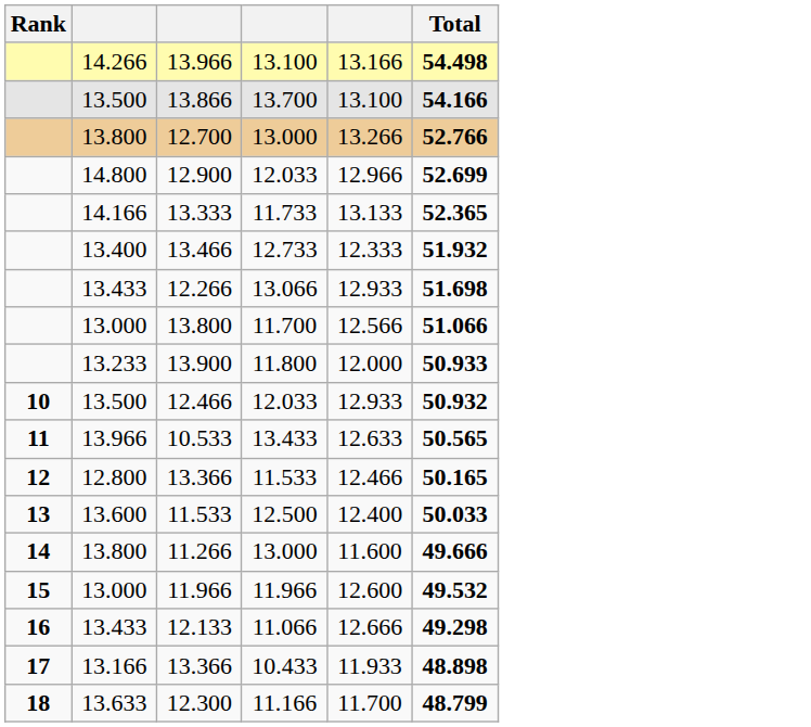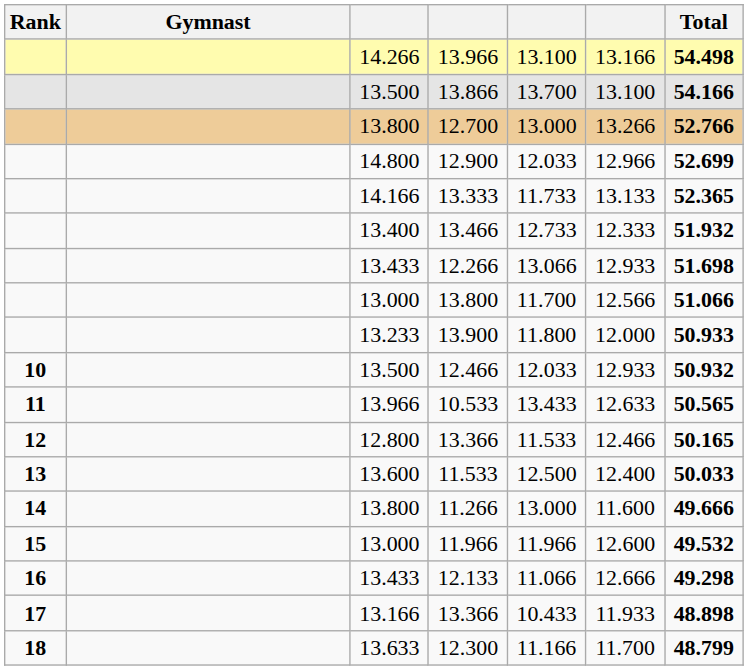 <table class="wikitable sortable" style="text-align:center; font-size:100%">
 <tr>
 <th scope="col" style="width:15px;">Rank</th>
+<th scope="col" style="width:200px;">Gymnast</th>
 <th scope="col" style="width:50px;"></th>
 <th scope="col" style="width:50px;"></th>
 <th scope="col" style="width:50px;"></th>
 <th scope="col" style="width:50px;"></th>
 <th scope="col" style="width:50px;">Total</th>
 </tr>
 <tr style="background:#fffcaf;">
 <td scope="row" style="text-align:center;"><strong></strong></td>
+<td style="text-align:left;"></td>
 <td>14.266</td>
 <td>13.966</td>
 <td>13.100</td>
 <td>13.166</td>
 <td><strong>54.498</strong></td>
 </tr>
 <tr style="background:#e5e5e5;">
 <td scope="row" style="text-align:center;"><strong></strong></td>
+<td style="text-align:left;"></td>
 <td>13.500</td>
 <td>13.866</td>
 <td>13.700</td>
 <td>13.100</td>
 <td><strong>54.166</strong></td>
 </tr>
 <tr style="background:#ec9;">
 <td scope="row" style="text-align:center;"><strong></strong></td>
+<td style="text-align:left;"></td>
 <td>13.800</td>
 <td>12.700</td>
 <td>13.000</td>
 <td>13.266</td>
 <td><strong>52.766</strong></td>
 </tr>
 <tr>
 <td scope="row" style="text-align:center;"><strong></strong></td>
+<td style="text-align:left;"></td>
 <td>14.800</td>
 <td>12.900</td>
 <td>12.033</td>
 <td>12.966</td>
 <td><strong>52.699</strong></td>
 </tr>
 <tr>
 <td scope="row" style="text-align:center;"><strong></strong></td>
+<td style="text-align:left;"></td>
 <td>14.166</td>
 <td>13.333</td>
 <td>11.733</td>
 <td>13.133</td>
 <td><strong>52.365</strong></td>
 </tr>
 <tr>
 <td scope="row" style="text-align:center;"><strong></strong></td>
+<td style="text-align:left;"></td>
 <td>13.400</td>
 <td>13.466</td>
 <td>12.733</td>
 <td>12.333</td>
 <td><strong>51.932</strong></td>
 </tr>
 <tr>
 <td scope="row" style="text-align:center;"><strong></strong></td>
+<td style="text-align:left;"></td>
 <td>13.433</td>
 <td>12.266</td>
 <td>13.066</td>
 <td>12.933</td>
 <td><strong>51.698</strong></td>
 </tr>
 <tr>
 <td scope="row" style="text-align:center;"><strong></strong></td>
+<td style="text-align:left;"></td>
 <td>13.000</td>
 <td>13.800</td>
 <td>11.700</td>
 <td>12.566</td>
 <td><strong>51.066</strong></td>
 </tr>
 <tr>
 <td scope="row" style="text-align:center;"><strong></strong></td>
+<td style="text-align:left;"></td>
 <td>13.233</td>
 <td>13.900</td>
 <td>11.800</td>
 <td>12.000</td>
 <td><strong>50.933</strong></td>
 </tr>
 <tr>
 <td scope="row" style="text-align:center;"><strong>10</strong></td>
+<td style="text-align:left;"></td>
 <td>13.500</td>
 <td>12.466</td>
 <td>12.033</td>
 <td>12.933</td>
 <td><strong>50.932</strong></td>
 </tr>
 <tr>
 <td scope="row" style="text-align:center;"><strong>11</strong></td>
+<td style="text-align:left;"></td>
 <td>13.966</td>
 <td>10.533</td>
 <td>13.433</td>
 <td>12.633</td>
 <td><strong>50.565</strong></td>
 </tr>
 <tr>
 <td scope="row" style="text-align:center;"><strong>12</strong></td>
+<td style="text-align:left;"></td>
 <td>12.800</td>
 <td>13.366</td>
 <td>11.533</td>
 <td>12.466</td>
 <td><strong>50.165</strong></td>
 </tr>
 <tr>
 <td scope="row" style="text-align:center;"><strong>13</strong></td>
+<td style="text-align:left;"></td>
 <td>13.600</td>
 <td>11.533</td>
 <td>12.500</td>
 <td>12.400</td>
 <td><strong>50.033</strong></td>
 </tr>
 <tr>
 <td scope="row" style="text-align:center;"><strong>14</strong></td>
+<td style="text-align:left;"></td>
 <td>13.800</td>
 <td>11.266</td>
 <td>13.000</td>
 <td>11.600</td>
 <td><strong>49.666</strong></td>
 </tr>
 <tr>
 <td scope="row" style="text-align:center;"><strong>15</strong></td>
+<td style="text-align:left;"></td>
 <td>13.000</td>
 <td>11.966</td>
 <td>11.966</td>
 <td>12.600</td>
 <td><strong>49.532</strong></td>
 </tr>
 <tr>
 <td scope="row" style="text-align:center;"><strong>16</strong></td>
+<td style="text-align:left;"></td>
 <td>13.433</td>
 <td>12.133</td>
 <td>11.066</td>
 <td>12.666</td>
 <td><strong>49.298</strong></td>
 </tr>
 <tr>
 <td scope="row" style="text-align:center;"><strong>17</strong></td>
+<td style="text-align:left;"></td>
 <td>13.166</td>
 <td>13.366</td>
 <td>10.433</td>
 <td>11.933</td>
 <td><strong>48.898</strong></td>
 </tr>
 <tr>
 <td scope="row" style="text-align:center;"><strong>18</strong></td>
+<td style="text-align:left;"></td>
 <td>13.633</td>
 <td>12.300</td>
 <td>11.166</td>
 <td>11.700</td>
 <td><strong>48.799</strong></td>
 </tr>
 </table>
